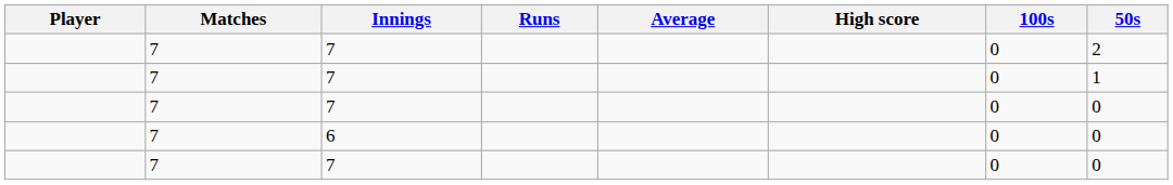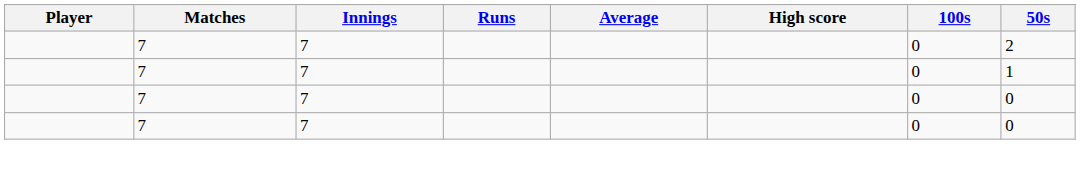 <table class="wikitable sortable" style="width:80%;">
 <tr>
 <th>Player</th>
 <th>Matches</th>
 <th><a href='#'>Innings</a></th>
 <th><a href='#'>Runs</a></th>
 <th><a href='#'>Average</a></th>
 <th>High score</th>
 <th><a href='#'>100s</a></th>
 <th><a href='#'>50s</a></th>
 </tr>
 <tr>
 <td></td>
 <td>7</td>
 <td>7</td>
 <td></td>
 <td></td>
 <td></td>
 <td>0</td>
 <td>2</td>
 </tr>
 <tr>
 <td></td>
 <td>7</td>
 <td>7</td>
 <td></td>
 <td></td>
 <td></td>
 <td>0</td>
 <td>1</td>
 </tr>
 <tr>
 <td></td>
 <td>7</td>
 <td>7</td>
 <td></td>
 <td></td>
 <td></td>
 <td>0</td>
 <td>0</td>
 </tr>
 <tr>
 <td></td>
 <td>7</td>
-<td>6</td>
-<td></td>
-<td></td>
-<td></td>
-<td>0</td>
-<td>0</td>
-</tr>
-<tr>
-<td></td>
-<td>7</td>
 <td>7</td>
 <td></td>
 <td></td>
 <td></td>
 <td>0</td>
 <td>0</td>
 </tr>
 </table>
